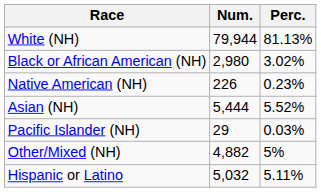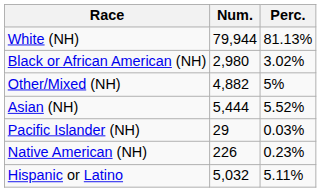 <table class="wikitable">
 <tr>
 <th>Race</th>
 <th>Num.</th>
 <th>Perc.</th>
 </tr>
 <tr>
 <td><a href='#'>White</a> (NH)</td>
 <td>79,944</td>
 <td>81.13%</td>
 </tr>
 <tr>
 <td><a href='#'>Black or African American</a> (NH)</td>
 <td>2,980</td>
 <td>3.02%</td>
 </tr>
 <tr>
-<td><a href='#'>Native American</a> (NH)</td>
-<td>226</td>
-<td>0.23%</td>
+<td><a href='#'>Other/Mixed</a> (NH)</td>
+<td>4,882</td>
+<td>5%</td>
 </tr>
 <tr>
 <td><a href='#'>Asian</a> (NH)</td>
 <td>5,444</td>
 <td>5.52%</td>
 </tr>
 <tr>
 <td><a href='#'>Pacific Islander</a> (NH)</td>
 <td>29</td>
 <td>0.03%</td>
 </tr>
 <tr>
-<td><a href='#'>Other/Mixed</a> (NH)</td>
-<td>4,882</td>
-<td>5%</td>
+<td><a href='#'>Native American</a> (NH)</td>
+<td>226</td>
+<td>0.23%</td>
 </tr>
 <tr>
 <td><a href='#'>Hispanic</a> or <a href='#'>Latino</a></td>
 <td>5,032</td>
 <td>5.11%</td>
 </tr>
 </table>
